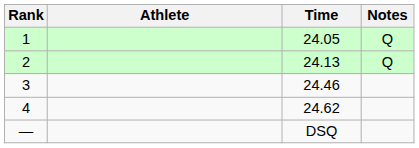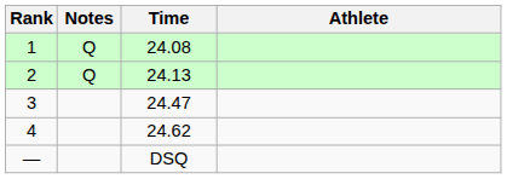 <table class="wikitable" style="text-align:center">
 <tr>
 <th width=40>Rank</th>
+<th width=50>Notes</th>
+<th width=80>Time</th>
 <th width=250>Athlete</th>
-<th width=80>Time</th>
-<th width=50>Notes</th>
 </tr>
 <tr bgcolor=ccffcc>
 <td>1</td>
+<td>Q</td>
+<td>24.08</td>
 <td align=left></td>
-<td>24.05</td>
-<td>Q</td>
 </tr>
 <tr bgcolor=ccffcc>
 <td>2</td>
+<td>Q</td>
+<td>24.13</td>
 <td align=left></td>
-<td>24.13</td>
-<td>Q</td>
 </tr>
 <tr>
 <td>3</td>
+<td></td>
+<td>24.47</td>
 <td align=left></td>
-<td>24.46</td>
-<td></td>
 </tr>
 <tr>
 <td>4</td>
+<td></td>
+<td>24.62</td>
 <td align=left></td>
-<td>24.62</td>
-<td></td>
 </tr>
 <tr>
 <td>—</td>
+<td></td>
+<td>DSQ</td>
 <td align=left></td>
-<td>DSQ</td>
-<td></td>
 </tr>
 </table>
